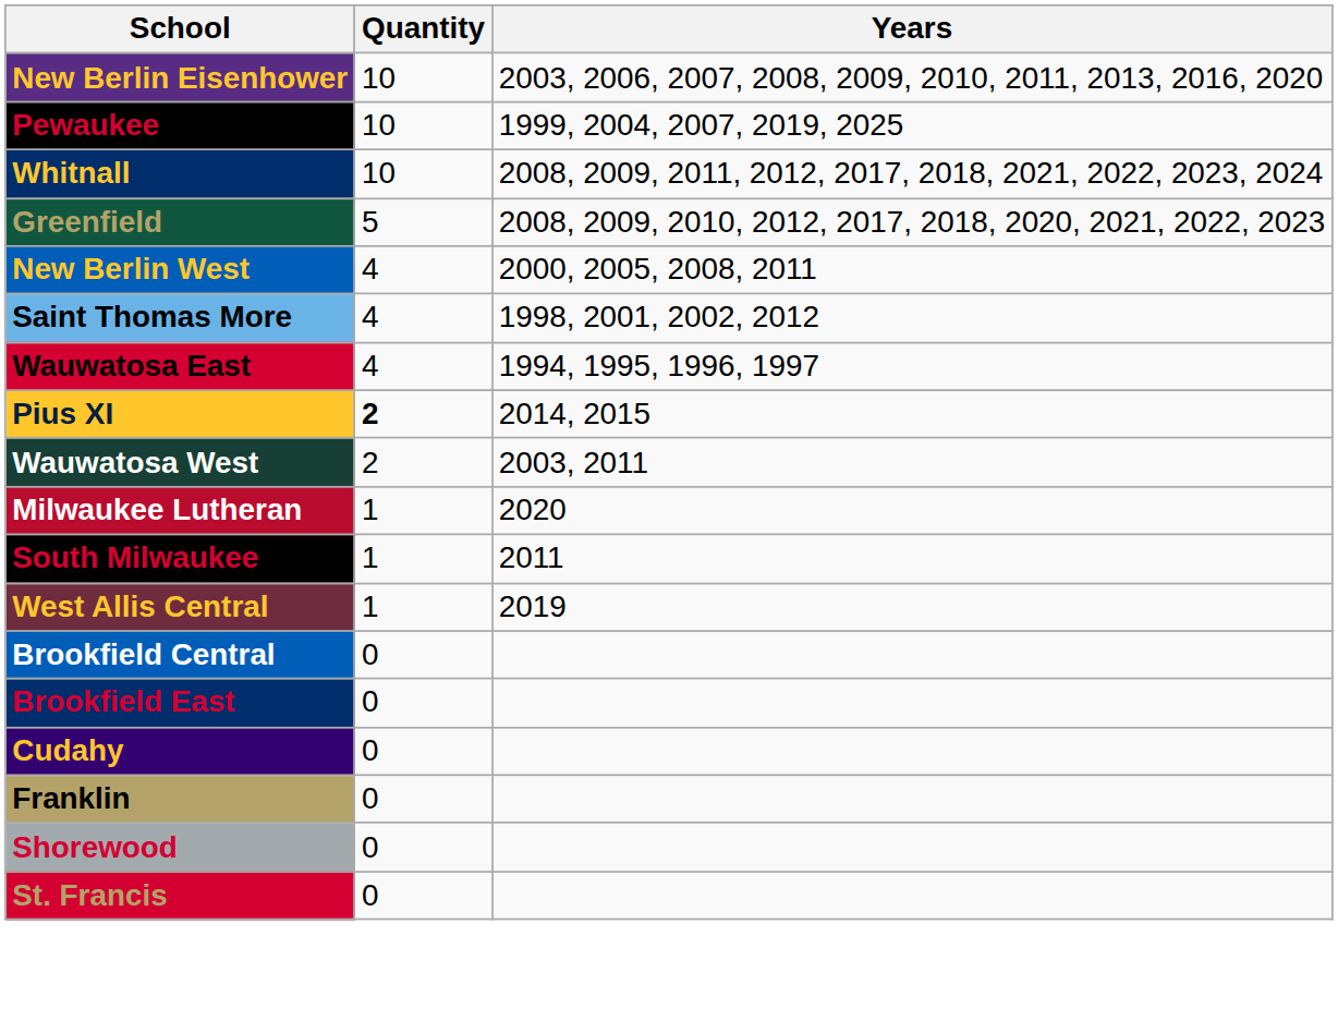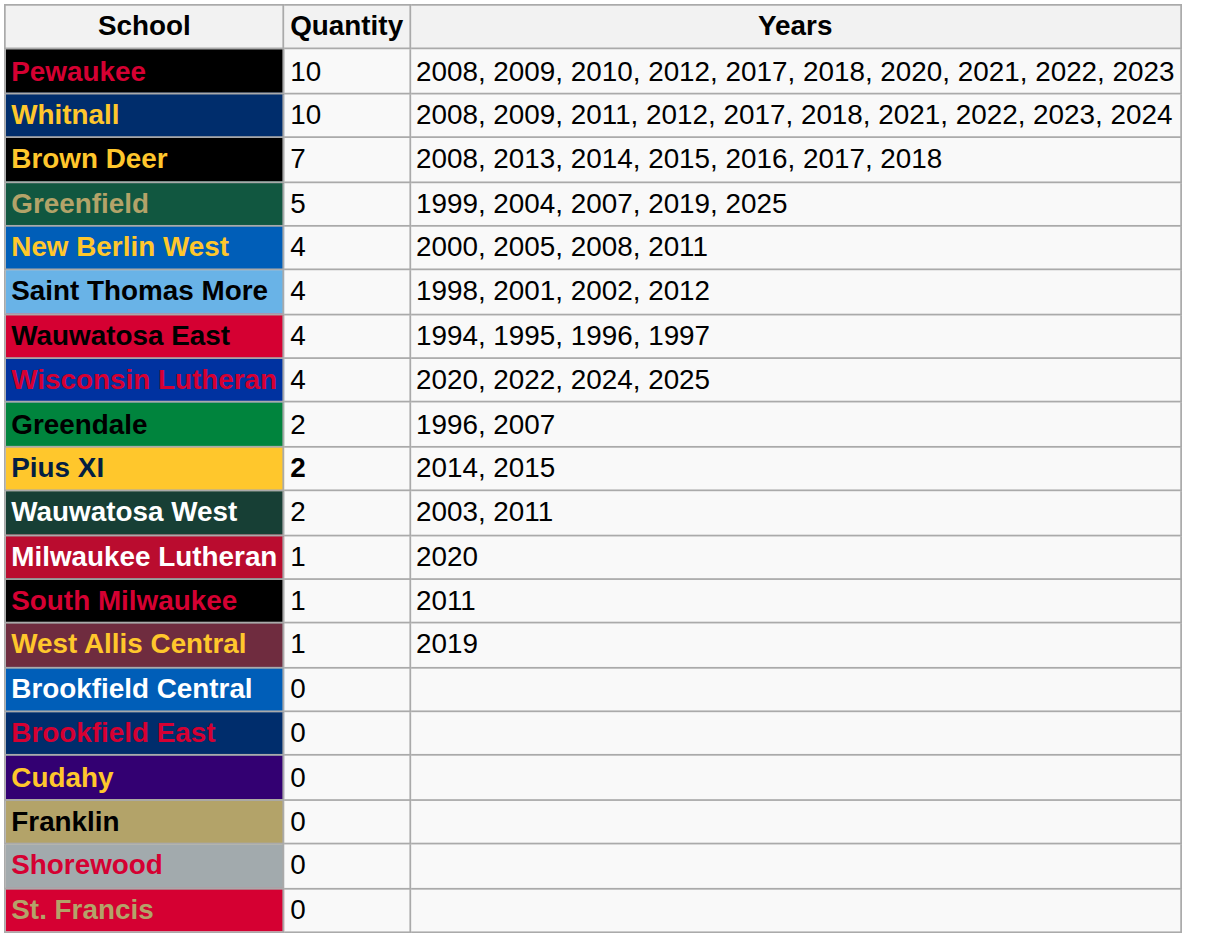 <table class="wikitable">
 <tr>
 <th>School</th>
 <th>Quantity</th>
 <th>Years</th>
 </tr>
 <tr>
-<td style="background: #582c83; color: #ffc72c"><strong>New Berlin Eisenhower</strong></td>
-<td>10</td>
-<td>2003, 2006, 2007, 2008, 2009, 2010, 2011, 2013, 2016, 2020</td>
-</tr>
-<tr>
 <td style="background: black; color: #d50032"><strong>Pewaukee</strong></td>
 <td>10</td>
-<td>1999, 2004, 2007, 2019, 2025</td>
+<td>2008, 2009, 2010, 2012, 2017, 2018, 2020, 2021, 2022, 2023</td>
 </tr>
 <tr>
 <td style="background: #002d6c; color: #ffc72c"><strong>Whitnall</strong></td>
 <td>10</td>
 <td>2008, 2009, 2011, 2012, 2017, 2018, 2021, 2022, 2023, 2024</td>
 </tr>
 <tr>
+<td style="background: black; color: #ffc72c"><strong>Brown Deer</strong></td>
+<td>7</td>
+<td>2008, 2013, 2014, 2015, 2016, 2017, 2018</td>
+</tr>
+<tr>
 <td style="background: #115740; color: #b3a369"><strong>Greenfield</strong></td>
 <td>5</td>
-<td>2008, 2009, 2010, 2012, 2017, 2018, 2020, 2021, 2022, 2023</td>
+<td>1999, 2004, 2007, 2019, 2025</td>
 </tr>
 <tr>
 <td style="background: #005eb8; color: #ffc72c"><strong>New Berlin West</strong></td>
 <td>4</td>
 <td>2000, 2005, 2008, 2011</td>
 </tr>
 <tr>
 <td style="background: #69b3e7; color: black"><strong>Saint Thomas More</strong></td>
 <td>4</td>
 <td>1998, 2001, 2002, 2012</td>
 </tr>
 <tr>
 <td style="background: #d50032; color: black"><strong>Wauwatosa East</strong></td>
 <td>4</td>
 <td>1994, 1995, 1996, 1997</td>
+</tr>
+<tr>
+<td style="background: #0032a0; color: #d50032"><strong>Wisconsin Lutheran</strong></td>
+<td>4</td>
+<td>2020, 2022, 2024, 2025</td>
+</tr>
+<tr>
+<td style="background: #00843d; color: black"><strong>Greendale</strong></td>
+<td>2</td>
+<td>1996, 2007</td>
 </tr>
 <tr>
 <td style="background: #ffc72c; color: #041e42"><strong>Pius XI</strong></td>
 <td><strong>2</strong></td>
 <td>2014, 2015</td>
 </tr>
 <tr>
 <td style="background: #173f35; color: white"><strong>Wauwatosa West</strong></td>
 <td>2</td>
 <td>2003, 2011</td>
 </tr>
 <tr>
 <td style="background: #ba0c2f; color: white"><strong>Milwaukee Lutheran</strong></td>
 <td>1</td>
 <td>2020</td>
 </tr>
 <tr>
 <td style="background: black; color: #d50032"><strong>South Milwaukee</strong></td>
 <td>1</td>
 <td>2011</td>
 </tr>
 <tr>
 <td style="background: #6f2c3f; color: #ffc72c"><strong>West Allis Central</strong></td>
 <td>1</td>
 <td>2019</td>
 </tr>
 <tr>
 <td style="background: #005eb8; color: white"><strong>Brookfield Central</strong></td>
 <td>0</td>
 <td></td>
 </tr>
 <tr>
 <td style="background: #002d6c; color: #d50032"><strong>Brookfield East</strong></td>
 <td>0</td>
 <td></td>
 </tr>
 <tr>
 <td style="background: #330072; color: #ffc72c"><strong>Cudahy</strong></td>
 <td>0</td>
 <td></td>
 </tr>
 <tr>
 <td style="background: #b3a369; color: black"><strong>Franklin</strong></td>
 <td>0</td>
 <td></td>
 </tr>
 <tr>
 <td style="background: #a2aaad; color: #d50032"><strong>Shorewood</strong></td>
 <td>0</td>
 <td></td>
 </tr>
 <tr>
 <td style="background: #d50032; color: #b3a369"><strong>St. Francis</strong></td>
 <td>0</td>
 <td></td>
 </tr>
 </table>
